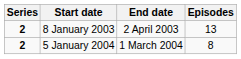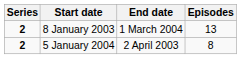 <table class="wikitable" style="text-align:center;">
 <tr>
 <th>Series</th>
 <th>Start date</th>
 <th>End date</th>
 <th>Episodes</th>
 </tr>
 <tr>
 <td><strong>2</strong></td>
 <td>8 January 2003</td>
-<td>2 April 2003</td>
+<td>1 March 2004</td>
 <td>13</td>
 </tr>
 <tr>
 <td><strong>2</strong></td>
 <td>5 January 2004</td>
-<td>1 March 2004</td>
+<td>2 April 2003</td>
 <td>8</td>
 </tr>
 </table>
